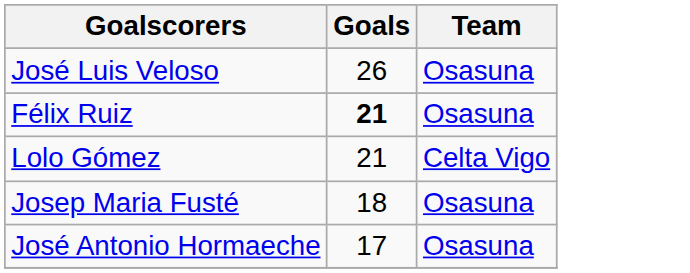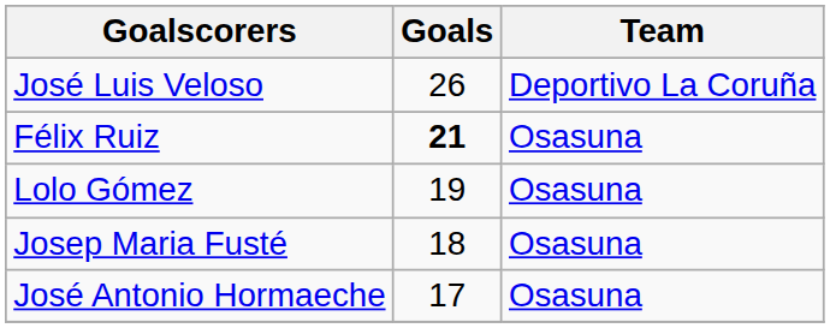 <table class="wikitable sortable">
 <tr>
 <th>Goalscorers</th>
 <th>Goals</th>
 <th>Team</th>
 </tr>
 <tr>
 <td> <a href='#'>José Luis Veloso</a></td>
 <td style="text-align:center;">26</td>
-<td><a href='#'>Osasuna</a></td>
+<td><a href='#'>Deportivo La Coruña</a></td>
 </tr>
 <tr>
 <td> <a href='#'>Félix Ruiz</a></td>
 <td style="text-align:center;"><strong>21</strong></td>
 <td><a href='#'>Osasuna</a></td>
 </tr>
 <tr>
 <td> <a href='#'>Lolo Gómez</a></td>
-<td style="text-align:center;">21</td>
-<td><a href='#'>Celta Vigo</a></td>
+<td style="text-align:center;">19</td>
+<td><a href='#'>Osasuna</a></td>
 </tr>
 <tr>
 <td> <a href='#'>Josep Maria Fusté</a></td>
 <td style="text-align:center;">18</td>
 <td><a href='#'>Osasuna</a></td>
 </tr>
 <tr>
 <td> <a href='#'>José Antonio Hormaeche</a></td>
 <td style="text-align:center;">17</td>
 <td><a href='#'>Osasuna</a></td>
 </tr>
 <tr>
 </tr>
 </table>
